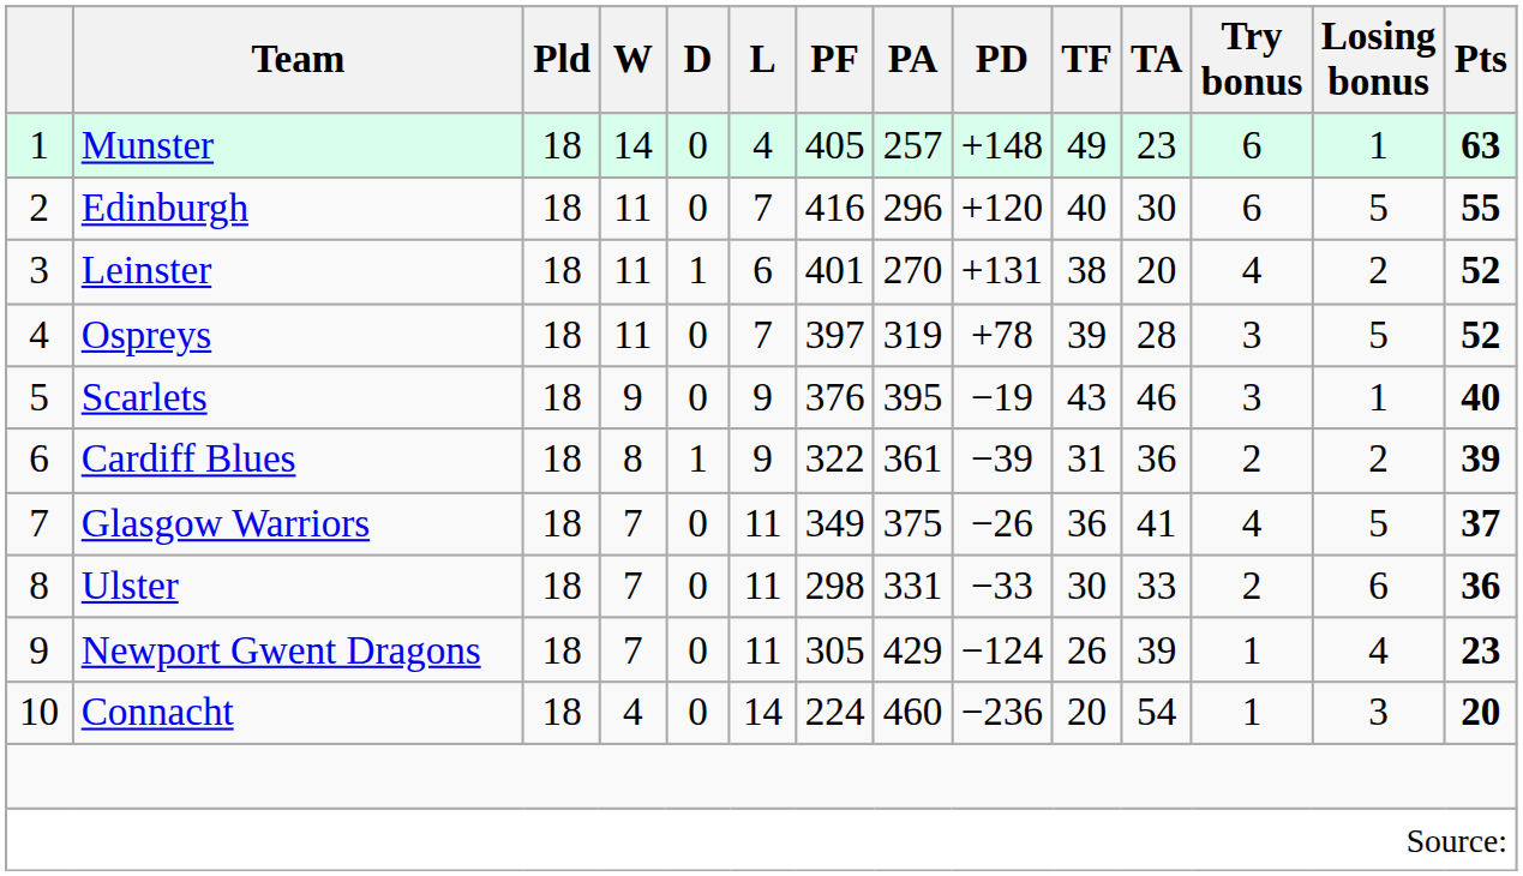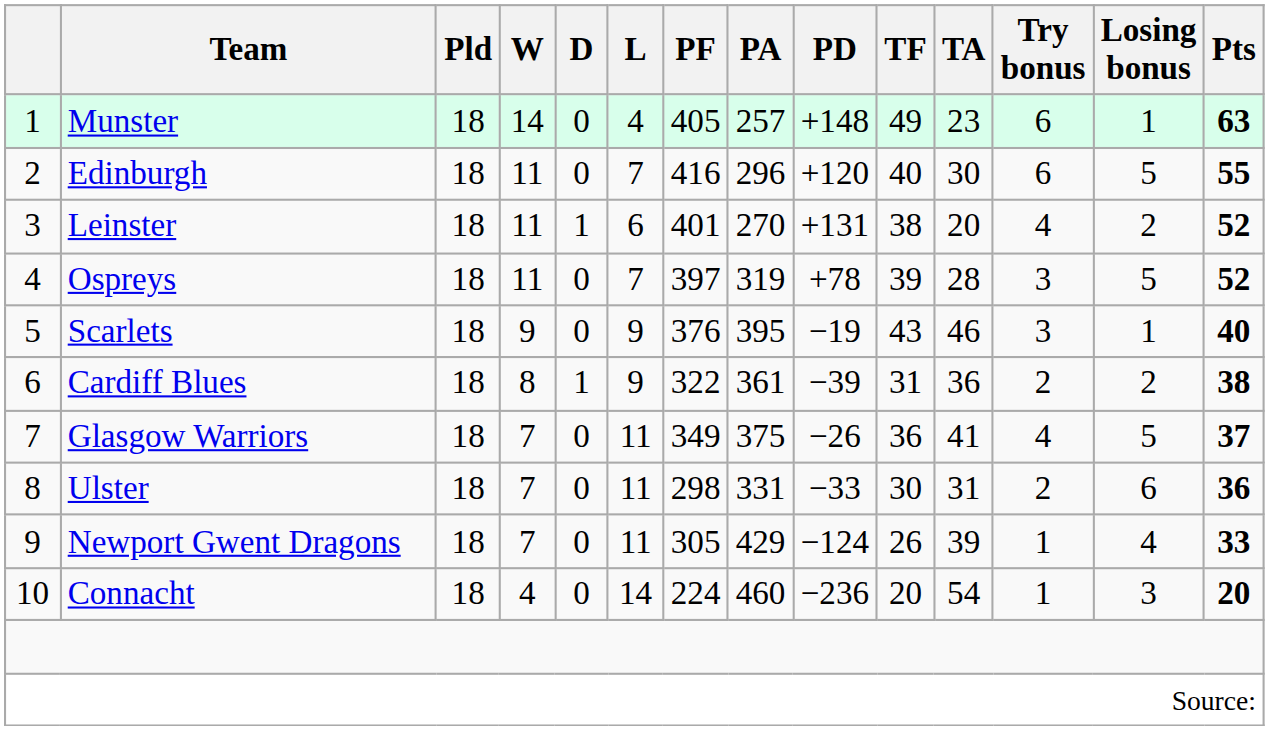 <table class="wikitable" style="float:left; margin-right:15px; text-align: center;">
 <tr>
 <th width="20"></th>
 <th style="width:200px;">Team</th>
 <th width="20">Pld</th>
 <th width="20">W</th>
 <th width="20">D</th>
 <th width="20">L</th>
 <th width="20">PF</th>
 <th width="20">PA</th>
 <th width="20">PD</th>
 <th width="20">TF</th>
 <th width="20">TA</th>
 <th width="20">Try bonus</th>
 <th width="20">Losing bonus</th>
 <th width="20">Pts</th>
 </tr>
 <tr style="background:#d8ffeb; text-align:center;">
 <td>1</td>
 <td align=left> <a href='#'>Munster</a></td>
 <td>18</td>
 <td>14</td>
 <td>0</td>
 <td>4</td>
 <td>405</td>
 <td>257</td>
 <td>+148</td>
 <td>49</td>
 <td>23</td>
 <td>6</td>
 <td>1</td>
 <td><strong>63</strong></td>
 </tr>
 <tr>
 <td>2</td>
 <td align=left> <a href='#'>Edinburgh</a></td>
 <td>18</td>
 <td>11</td>
 <td>0</td>
 <td>7</td>
 <td>416</td>
 <td>296</td>
 <td>+120</td>
 <td>40</td>
 <td>30</td>
 <td>6</td>
 <td>5</td>
 <td><strong>55</strong></td>
 </tr>
 <tr>
 <td>3</td>
 <td align=left> <a href='#'>Leinster</a></td>
 <td>18</td>
 <td>11</td>
 <td>1</td>
 <td>6</td>
 <td>401</td>
 <td>270</td>
 <td>+131</td>
 <td>38</td>
 <td>20</td>
 <td>4</td>
 <td>2</td>
 <td><strong>52</strong></td>
 </tr>
 <tr>
 <td>4</td>
 <td align=left> <a href='#'>Ospreys</a></td>
 <td>18</td>
 <td>11</td>
 <td>0</td>
 <td>7</td>
 <td>397</td>
 <td>319</td>
 <td>+78</td>
 <td>39</td>
 <td>28</td>
 <td>3</td>
 <td>5</td>
 <td><strong>52</strong></td>
 </tr>
 <tr>
 <td>5</td>
 <td align=left> <a href='#'>Scarlets</a></td>
 <td>18</td>
 <td>9</td>
 <td>0</td>
 <td>9</td>
 <td>376</td>
 <td>395</td>
 <td>−19</td>
 <td>43</td>
 <td>46</td>
 <td>3</td>
 <td>1</td>
 <td><strong>40</strong></td>
 </tr>
 <tr>
 <td>6</td>
 <td align=left> <a href='#'>Cardiff Blues</a></td>
 <td>18</td>
 <td>8</td>
 <td>1</td>
 <td>9</td>
 <td>322</td>
 <td>361</td>
 <td>−39</td>
 <td>31</td>
 <td>36</td>
 <td>2</td>
 <td>2</td>
-<td><strong>39</strong></td>
+<td><strong>38</strong></td>
 </tr>
 <tr>
 <td>7</td>
 <td align=left> <a href='#'>Glasgow Warriors</a></td>
 <td>18</td>
 <td>7</td>
 <td>0</td>
 <td>11</td>
 <td>349</td>
 <td>375</td>
 <td>−26</td>
 <td>36</td>
 <td>41</td>
 <td>4</td>
 <td>5</td>
 <td><strong>37</strong></td>
 </tr>
 <tr>
 <td>8</td>
 <td align=left> <a href='#'>Ulster</a></td>
 <td>18</td>
 <td>7</td>
 <td>0</td>
 <td>11</td>
 <td>298</td>
 <td>331</td>
 <td>−33</td>
 <td>30</td>
-<td>33</td>
+<td>31</td>
 <td>2</td>
 <td>6</td>
 <td><strong>36</strong></td>
 </tr>
 <tr>
 <td>9</td>
 <td align=left> <a href='#'>Newport Gwent Dragons</a></td>
 <td>18</td>
 <td>7</td>
 <td>0</td>
 <td>11</td>
 <td>305</td>
 <td>429</td>
 <td>−124</td>
 <td>26</td>
 <td>39</td>
 <td>1</td>
 <td>4</td>
-<td><strong>23</strong></td>
+<td><strong>33</strong></td>
 </tr>
 <tr>
 <td>10</td>
 <td align=left> <a href='#'>Connacht</a></td>
 <td>18</td>
 <td>4</td>
 <td>0</td>
 <td>14</td>
 <td>224</td>
 <td>460</td>
 <td>−236</td>
 <td>20</td>
 <td>54</td>
 <td>1</td>
 <td>3</td>
 <td><strong>20</strong></td>
 </tr>
 <tr>
 <td colspan="14"><br></td>
 </tr>
 <tr>
 <td colspan="14" style="text-align:right; background:#fff;" cellpadding="0" cellspacing="0"><small>Source:  </small></td>
 </tr>
 </table>
